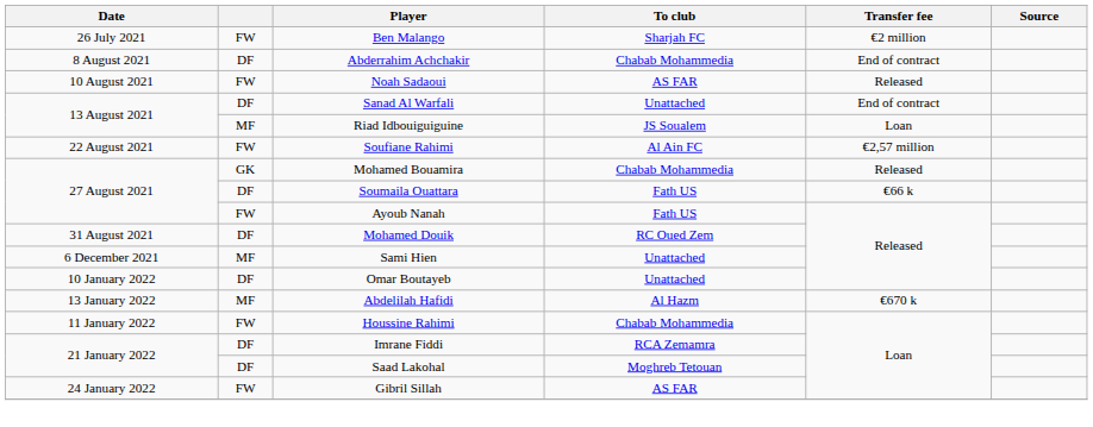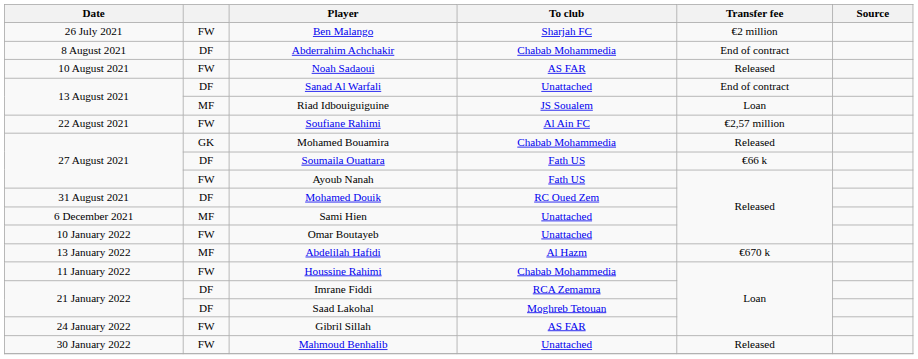 <table class="wikitable sortable" style="width:70%; text-align:center; font-size:85%; text-align:centre;">
 <tr>
 <th>Date</th>
 <th></th>
 <th>Player</th>
 <th>To club</th>
 <th>Transfer fee</th>
 <th>Source</th>
 </tr>
 <tr>
 <td>26 July 2021</td>
 <td>FW</td>
 <td> <a href='#'>Ben Malango</a></td>
 <td> <a href='#'>Sharjah FC</a></td>
 <td>€2 million</td>
 <td></td>
 </tr>
 <tr>
 <td>8 August 2021</td>
 <td>DF</td>
 <td> <a href='#'>Abderrahim Achchakir</a></td>
 <td><a href='#'>Chabab Mohammedia</a></td>
 <td>End of contract</td>
 <td></td>
 </tr>
 <tr>
 <td>10 August 2021</td>
 <td>FW</td>
 <td> <a href='#'>Noah Sadaoui</a></td>
 <td><a href='#'>AS FAR</a></td>
 <td>Released</td>
 <td></td>
 </tr>
 <tr>
 <td rowspan="2">13 August 2021</td>
 <td>DF</td>
 <td> <a href='#'>Sanad Al Warfali</a></td>
 <td><a href='#'>Unattached</a></td>
 <td>End of contract</td>
 <td></td>
 </tr>
 <tr>
 <td>MF</td>
 <td> Riad Idbouiguiguine</td>
 <td><a href='#'>JS Soualem</a></td>
 <td>Loan</td>
 <td></td>
 </tr>
 <tr>
 <td>22 August 2021</td>
 <td>FW</td>
 <td> <a href='#'>Soufiane Rahimi</a></td>
 <td> <a href='#'>Al Ain FC</a></td>
 <td>€2,57 million</td>
 <td></td>
 </tr>
 <tr>
 <td rowspan="3">27 August 2021</td>
 <td>GK</td>
 <td> Mohamed Bouamira</td>
 <td><a href='#'>Chabab Mohammedia</a></td>
 <td>Released</td>
 <td></td>
 </tr>
 <tr>
 <td>DF</td>
 <td> <a href='#'>Soumaila Ouattara</a></td>
 <td><a href='#'>Fath US</a></td>
 <td>€66 k</td>
 <td></td>
 </tr>
 <tr>
 <td>FW</td>
 <td> Ayoub Nanah</td>
 <td><a href='#'>Fath US</a></td>
 <td rowspan="4">Released</td>
 <td></td>
 </tr>
 <tr>
 <td>31 August 2021</td>
 <td>DF</td>
 <td> <a href='#'>Mohamed Douik</a></td>
 <td><a href='#'>RC Oued Zem</a></td>
 <td></td>
 </tr>
 <tr>
 <td>6 December 2021</td>
 <td>MF</td>
 <td> Sami Hien</td>
 <td><a href='#'>Unattached</a></td>
 <td></td>
 </tr>
 <tr>
 <td>10 January 2022</td>
-<td>DF</td>
+<td>FW</td>
 <td> Omar Boutayeb</td>
 <td><a href='#'>Unattached</a></td>
 <td></td>
 </tr>
 <tr>
 <td>13 January 2022</td>
 <td>MF</td>
 <td> <a href='#'>Abdelilah Hafidi</a></td>
 <td> <a href='#'>Al Hazm</a></td>
 <td>€670 k</td>
 <td></td>
 </tr>
 <tr>
 <td>11 January 2022</td>
 <td>FW</td>
 <td> <a href='#'>Houssine Rahimi</a></td>
 <td><a href='#'>Chabab Mohammedia</a></td>
 <td rowspan="4">Loan</td>
 <td></td>
 </tr>
 <tr>
 <td rowspan="2">21 January 2022</td>
 <td>DF</td>
 <td> Imrane Fiddi</td>
 <td><a href='#'>RCA Zemamra</a></td>
 <td></td>
 </tr>
 <tr>
 <td>DF</td>
 <td> Saad Lakohal</td>
 <td><a href='#'>Moghreb Tetouan</a></td>
 <td></td>
 </tr>
 <tr>
 <td>24 January 2022</td>
 <td>FW</td>
 <td> Gibril Sillah</td>
 <td><a href='#'>AS FAR</a></td>
 <td></td>
 </tr>
 <tr>
+<td>30 January 2022</td>
+<td>FW</td>
+<td> <a href='#'>Mahmoud Benhalib</a></td>
+<td><a href='#'>Unattached</a></td>
+<td>Released</td>
+<td></td>
+</tr>
+<tr>
 </tr>
 </table>
